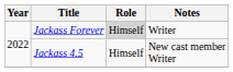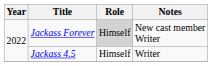 <table class="wikitable">
 <tr>
 <th>Year</th>
 <th>Title</th>
 <th>Role</th>
 <th>Notes</th>
 </tr>
 <tr>
 <td rowspan="2">2022</td>
 <td><em><a href='#'>Jackass Forever</a></em></td>
 <td style="background: lightgrey;">Himself</td>
-<td>Writer</td>
+<td>New cast member<br>Writer</td>
 </tr>
 <tr>
 <td><em><a href='#'>Jackass 4.5</a></em></td>
 <td>Himself</td>
-<td>New cast member<br>Writer</td>
+<td>Writer</td>
 </tr>
 <tr>
 </tr>
 </table>
